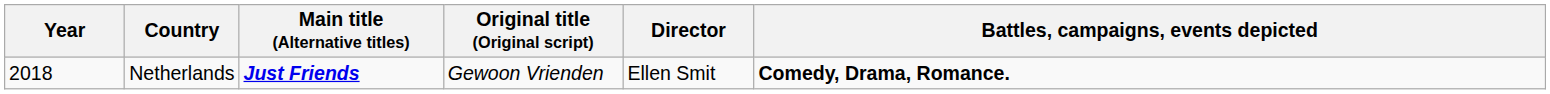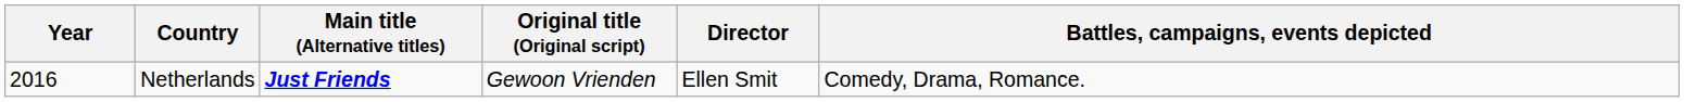 <table class="wikitable sortable" style="width:100%;">
 <tr>
 <th class="unsortable">Year</th>
 <th width= 80>Country</th>
 <th width=160>Main title<br><small>(Alternative titles)</small></th>
 <th width=140>Original title<br><small>(Original script)</small></th>
 <th width=100>Director</th>
 <th class="unsortable">Battles, campaigns, events depicted</th>
 </tr>
 <tr>
-<td>2018</td>
+<td>2016</td>
 <td>Netherlands</td>
 <td><strong><em><a href='#'>Just Friends</a></em></strong></td>
 <td><em>Gewoon Vrienden</em></td>
 <td>Ellen Smit</td>
-<td><strong>Comedy, Drama, Romance.</strong></td>
+<td>Comedy, Drama, Romance.</td>
 </tr>
 </table>
